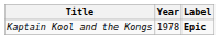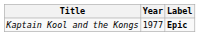 <table class="wikitable">
 <tr>
 <th>Title</th>
 <th>Year</th>
 <th>Label</th>
 </tr>
 <tr>
 <td><em>Kaptain Kool and the Kongs</em></td>
-<td>1978</td>
+<td>1977</td>
 <td><strong>Epic</strong></td>
 </tr>
 </table>
